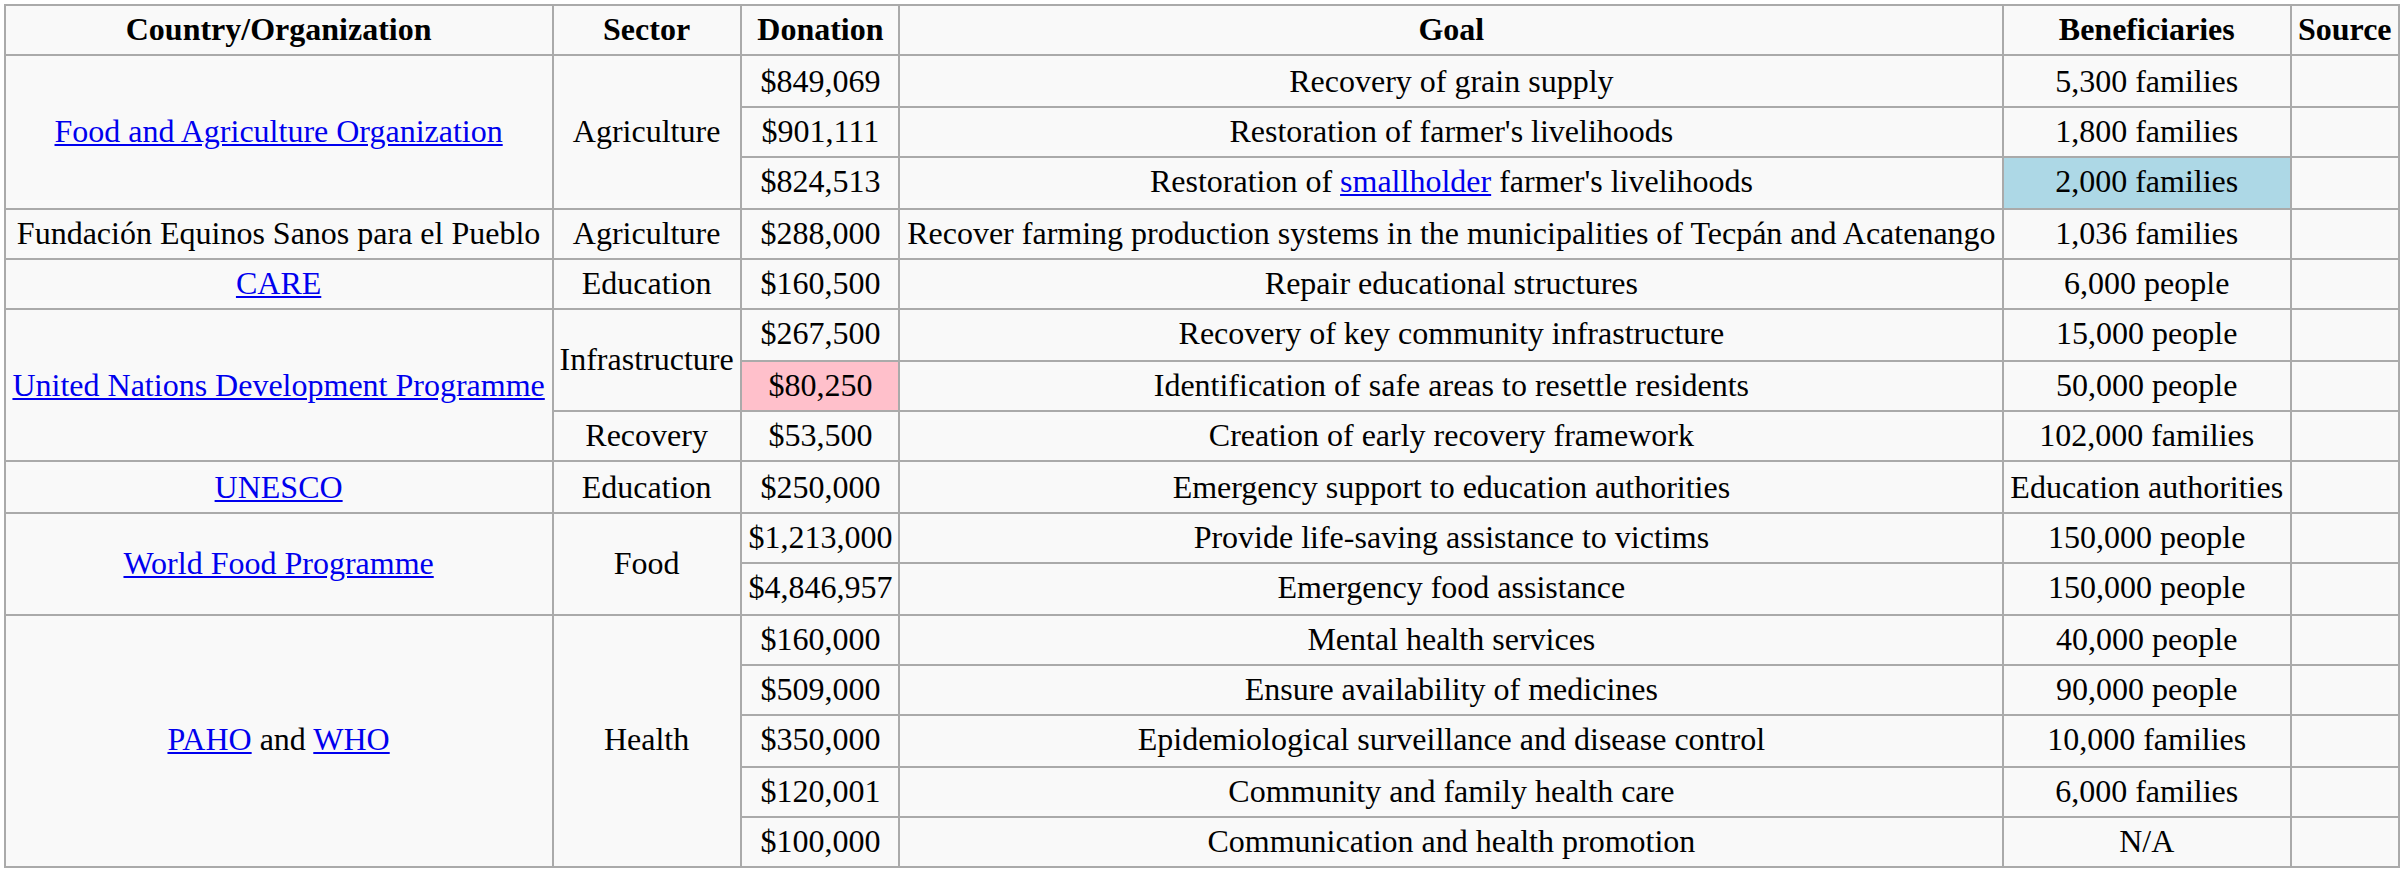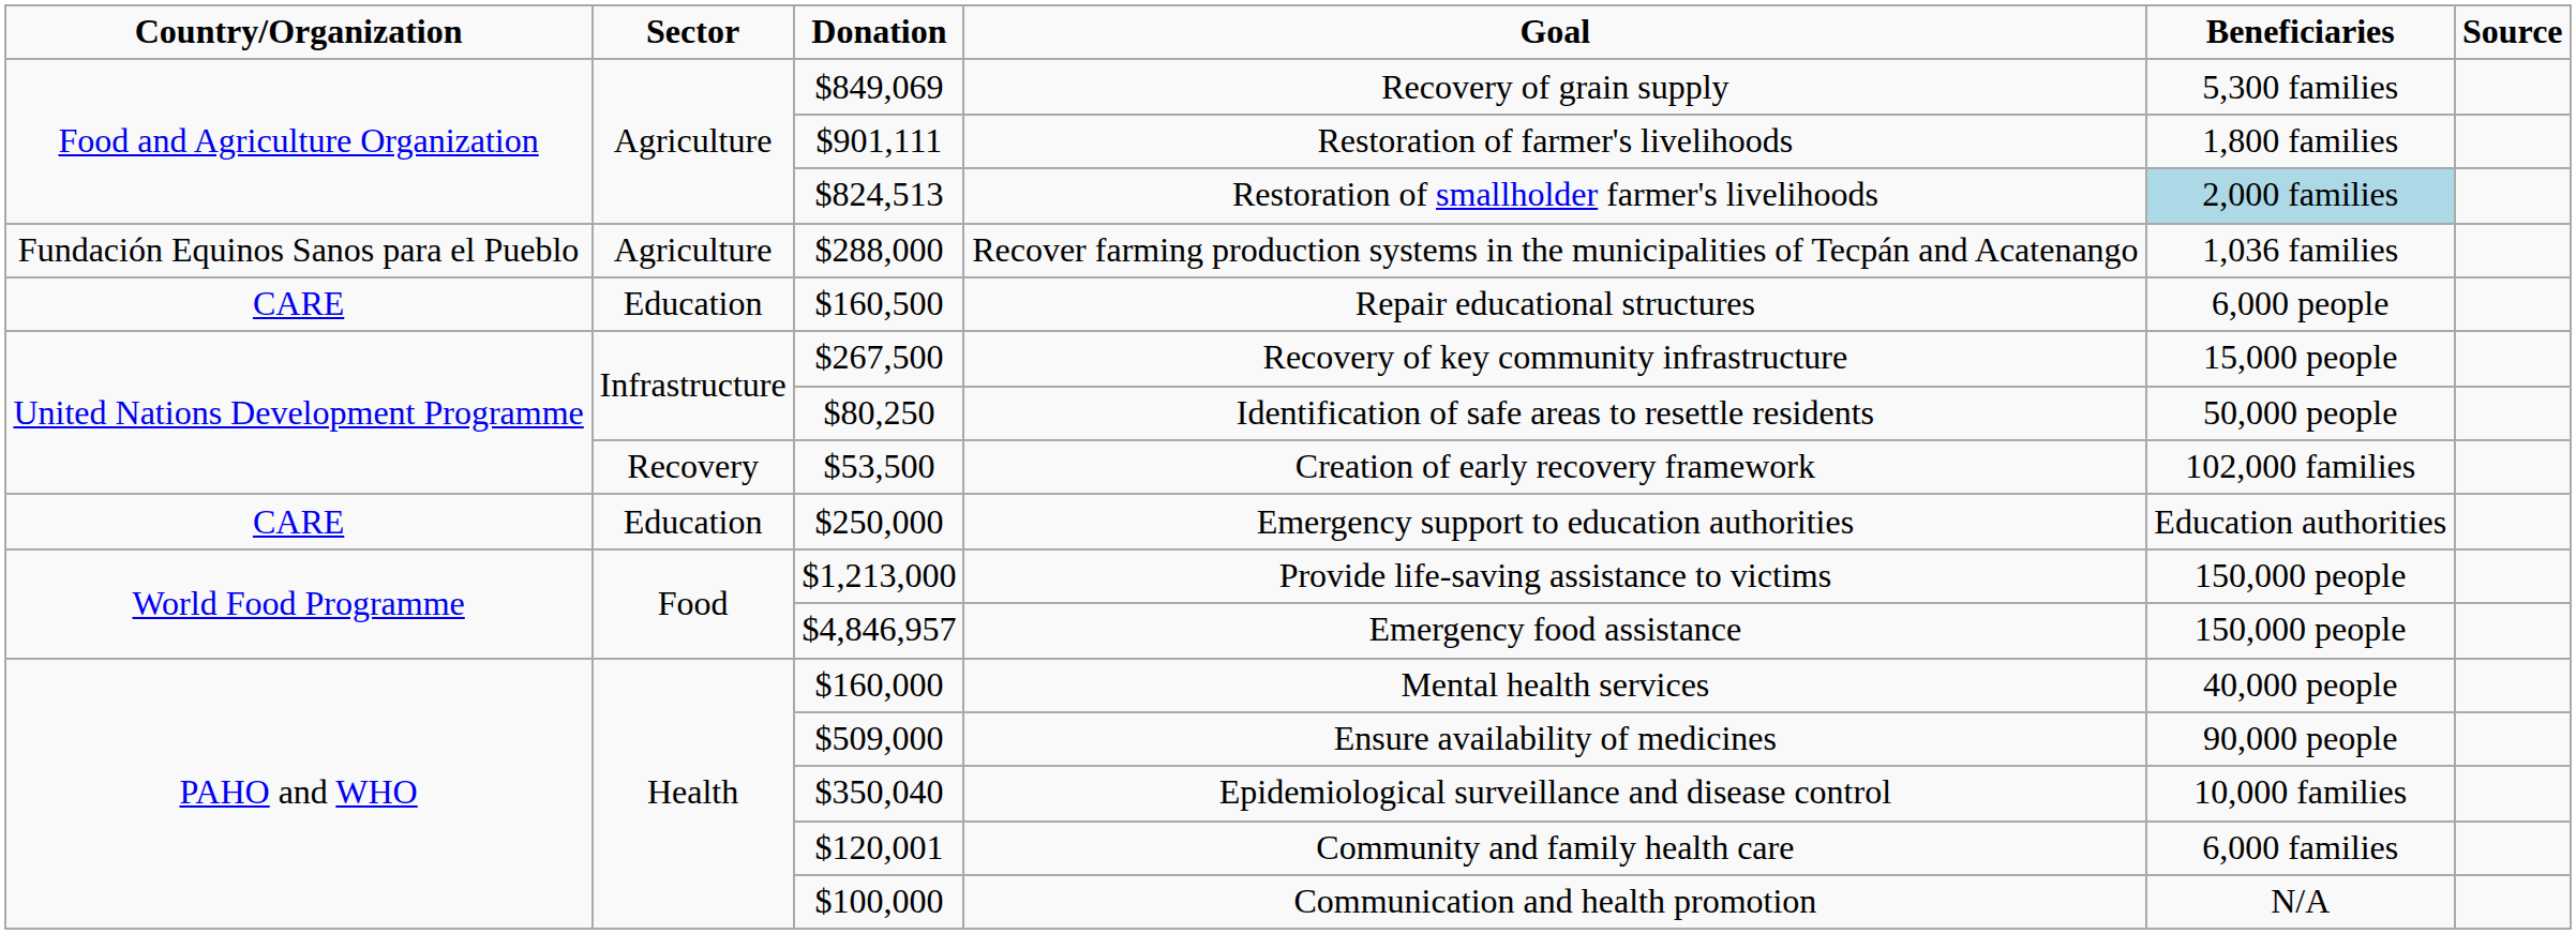 <table class="wikitable" style="margin:1em auto">
 <tr style="text-align:center;">
 <td><strong>Country/Organization</strong></td>
 <td><strong>Sector</strong></td>
 <td><strong>Donation</strong></td>
 <td><strong>Goal</strong></td>
 <td><strong>Beneficiaries</strong></td>
 <td><strong>Source</strong></td>
 </tr>
 <tr style="text-align:center;">
 <td rowspan=3><a href='#'>Food and Agriculture Organization</a></td>
 <td rowspan=3>Agriculture</td>
 <td>$849,069</td>
 <td>Recovery of grain supply</td>
 <td>5,300 families</td>
 <td></td>
 </tr>
 <tr style="text-align:center;">
 <td>$901,111</td>
 <td>Restoration of farmer's livelihoods</td>
 <td>1,800 families</td>
 <td></td>
 </tr>
 <tr style="text-align:center;">
 <td>$824,513</td>
 <td>Restoration of <a href='#'>smallholder</a> farmer's livelihoods</td>
 <td style="background: lightblue;">2,000 families</td>
 <td></td>
 </tr>
 <tr style="text-align:center;">
 <td>Fundación Equinos Sanos para el Pueblo</td>
 <td>Agriculture</td>
 <td>$288,000</td>
 <td>Recover farming production systems in the municipalities of Tecpán and Acatenango</td>
 <td>1,036 families</td>
 <td></td>
 </tr>
 <tr style="text-align:center;">
 <td><a href='#'>CARE</a></td>
 <td>Education</td>
 <td>$160,500</td>
 <td>Repair educational structures</td>
 <td>6,000 people</td>
 <td></td>
 </tr>
 <tr style="text-align:center;">
 <td rowspan=3><a href='#'>United Nations Development Programme</a></td>
 <td rowspan=2>Infrastructure</td>
 <td>$267,500</td>
 <td>Recovery of key community infrastructure</td>
 <td>15,000 people</td>
 <td></td>
 </tr>
 <tr style="text-align:center;">
-<td style="background: pink;">$80,250</td>
+<td>$80,250</td>
 <td>Identification of safe areas to resettle residents</td>
 <td>50,000 people</td>
 <td></td>
 </tr>
 <tr style="text-align:center;">
 <td>Recovery</td>
 <td>$53,500</td>
 <td>Creation of early recovery framework</td>
 <td>102,000 families</td>
 <td></td>
 </tr>
 <tr style="text-align:center;">
-<td><a href='#'>UNESCO</a></td>
+<td><a href='#'>CARE</a></td>
 <td>Education</td>
 <td>$250,000</td>
 <td>Emergency support to education authorities</td>
 <td>Education authorities</td>
 <td></td>
 </tr>
 <tr style="text-align:center;">
 <td rowspan=2><a href='#'>World Food Programme</a></td>
 <td rowspan=2>Food</td>
 <td>$1,213,000</td>
 <td>Provide life-saving assistance to victims</td>
 <td>150,000 people</td>
 <td></td>
 </tr>
 <tr style="text-align:center;">
 <td>$4,846,957</td>
 <td>Emergency food assistance</td>
 <td>150,000 people</td>
 <td></td>
 </tr>
 <tr style="text-align:center;">
 <td rowspan=5><a href='#'>PAHO</a> and <a href='#'>WHO</a></td>
 <td rowspan=5>Health</td>
 <td>$160,000</td>
 <td>Mental health services</td>
 <td>40,000 people</td>
 <td></td>
 </tr>
 <tr style="text-align:center;">
 <td>$509,000</td>
 <td>Ensure availability of medicines</td>
 <td>90,000 people</td>
 <td></td>
 </tr>
 <tr style="text-align:center;">
-<td>$350,000</td>
+<td>$350,040</td>
 <td>Epidemiological surveillance and disease control</td>
 <td>10,000 families</td>
 <td></td>
 </tr>
 <tr style="text-align:center;">
 <td>$120,001</td>
 <td>Community and family health care</td>
 <td>6,000 families</td>
 <td></td>
 </tr>
 <tr style="text-align:center;">
 <td>$100,000</td>
 <td>Communication and health promotion</td>
 <td>N/A</td>
 <td></td>
 </tr>
 </table>
